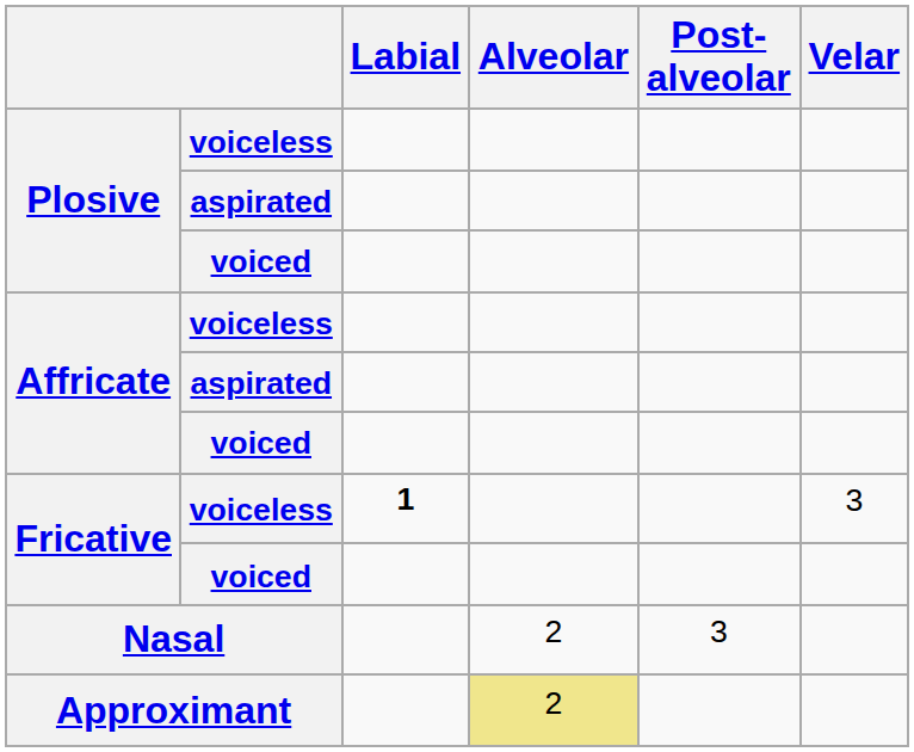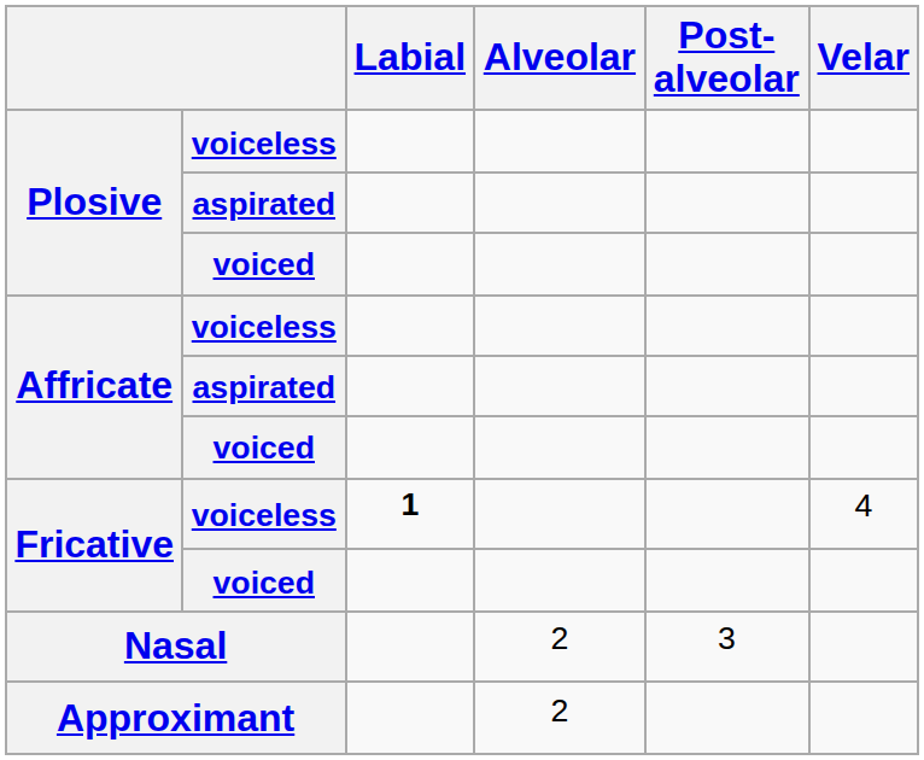 <table class="wikitable" style="text-align:center">
 <tr>
 <th colspan="2"></th>
 <th><a href='#'>Labial</a></th>
 <th><a href='#'>Alveolar</a></th>
 <th><a href='#'>Post-<br>alveolar</a></th>
 <th><a href='#'>Velar</a></th>
 </tr>
 <tr>
 <th rowspan="3"><a href='#'>Plosive</a></th>
 <th><small><a href='#'>voiceless</a></small></th>
 <td></td>
 <td></td>
 <td></td>
 <td></td>
 </tr>
 <tr>
 <th><small><a href='#'>aspirated</a></small></th>
 <td></td>
 <td></td>
 <td></td>
 <td></td>
 </tr>
 <tr>
 <th><a href='#'><small>voiced</small></a></th>
 <td></td>
 <td></td>
 <td></td>
 <td></td>
 </tr>
 <tr>
 <th rowspan="3"><a href='#'>Affricate</a></th>
 <th><small><a href='#'>voiceless</a></small></th>
 <td></td>
 <td></td>
 <td></td>
 <td></td>
 </tr>
 <tr>
 <th><small><a href='#'>aspirated</a></small></th>
 <td></td>
 <td></td>
 <td></td>
 <td></td>
 </tr>
 <tr>
 <th><a href='#'><small>voiced</small></a></th>
 <td></td>
 <td></td>
 <td></td>
 <td></td>
 </tr>
 <tr>
 <th rowspan="2"><a href='#'>Fricative</a></th>
 <th><small><a href='#'>voiceless</a></small></th>
 <td><strong><sup>1</sup></strong></td>
 <td></td>
 <td></td>
-<td><sup>3</sup></td>
+<td><sup>4</sup></td>
 </tr>
 <tr>
 <th><a href='#'><small>voiced</small></a></th>
 <td></td>
 <td></td>
 <td></td>
 <td></td>
 </tr>
 <tr>
 <th colspan="2"><a href='#'>Nasal</a></th>
 <td></td>
 <td><sup>2</sup></td>
 <td><sup>3</sup></td>
 <td></td>
 </tr>
 <tr>
 <th colspan="2"><a href='#'>Approximant</a></th>
 <td></td>
-<td style="background: khaki;"><sup>2</sup></td>
+<td><sup>2</sup></td>
 <td></td>
 <td></td>
 </tr>
 </table>
